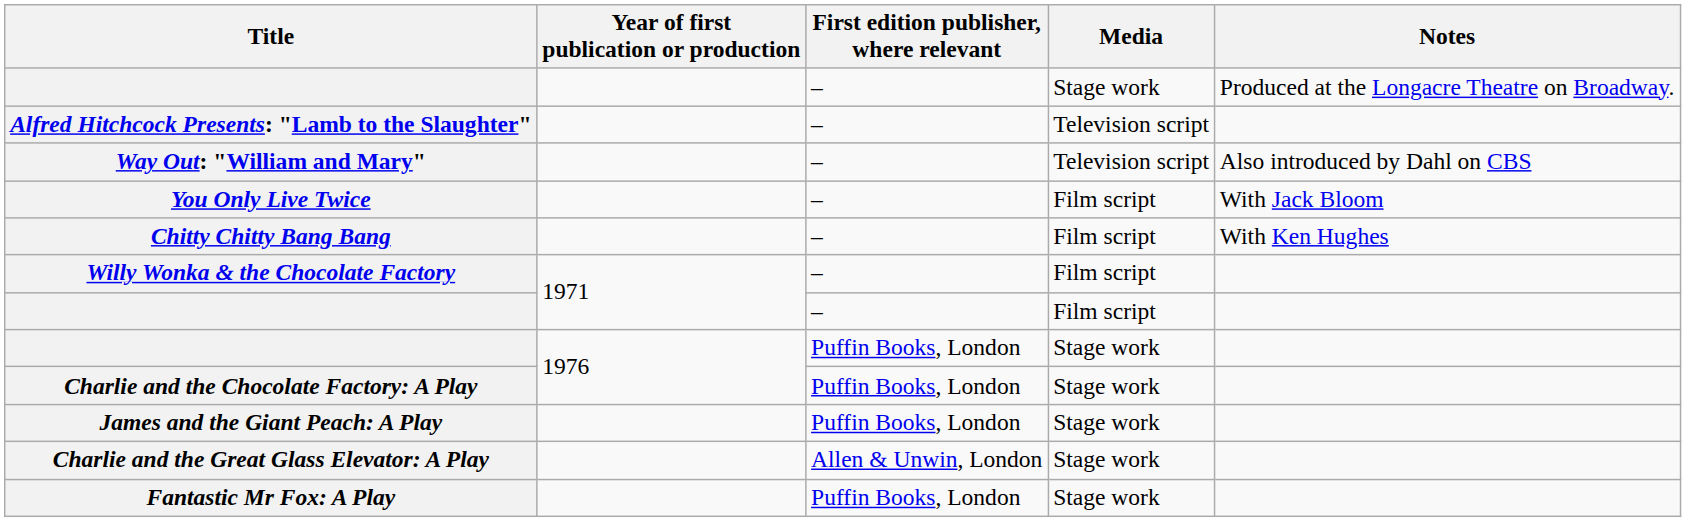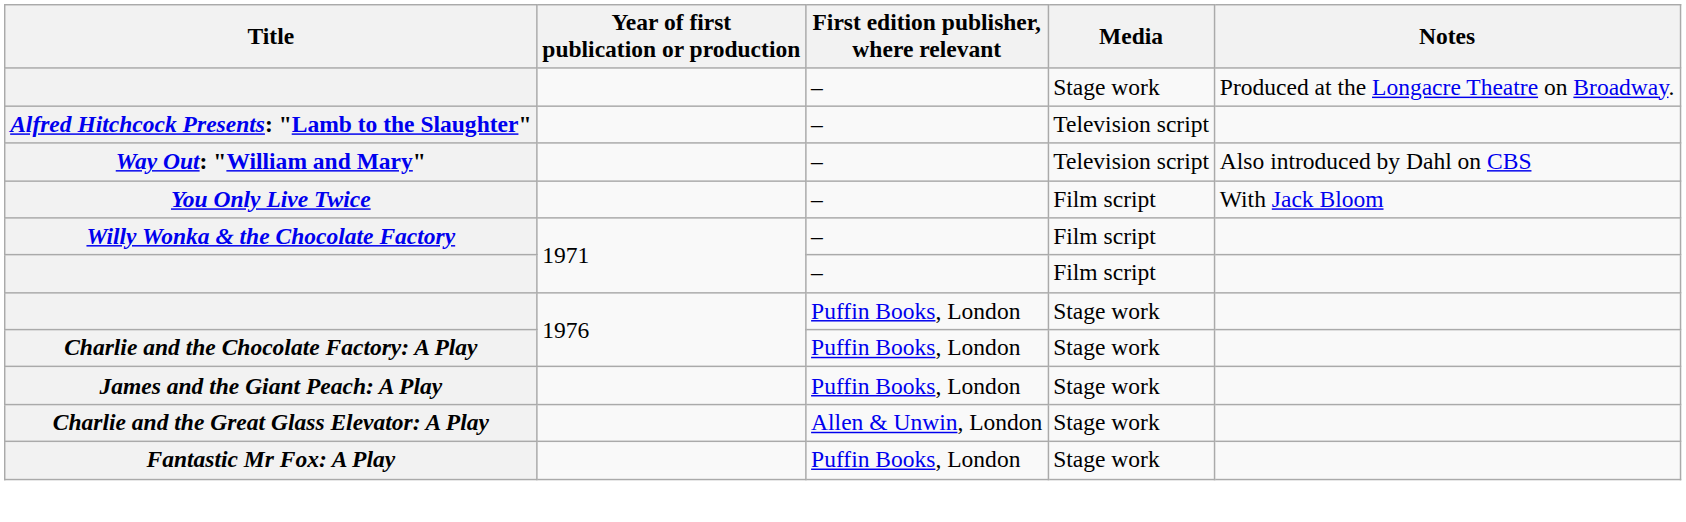 <table class="wikitable plainrowheaders sortable" style="margin-right: 0;">
 <tr>
 <th scope="col">Title</th>
 <th scope="col">Year of first<br>publication or production</th>
 <th scope="col">First edition publisher,<br>where relevant</th>
 <th scope="col">Media</th>
 <th scope="col" class="unsortable">Notes</th>
 </tr>
 <tr>
 <th scope="row"></th>
 <td></td>
 <td>–</td>
 <td>Stage work</td>
 <td>Produced at the <a href='#'>Longacre Theatre</a> on <a href='#'>Broadway</a>.</td>
 </tr>
 <tr>
 <th scope="row"><em><a href='#'>Alfred Hitchcock Presents</a></em>: "<a href='#'>Lamb to the Slaughter</a>"</th>
 <td></td>
 <td>–</td>
 <td>Television script</td>
 <td></td>
 </tr>
 <tr>
 <th scope="row"><em><a href='#'>Way Out</a></em>: "<a href='#'>William and Mary</a>"</th>
 <td></td>
 <td>–</td>
 <td>Television script</td>
 <td>Also introduced by Dahl on <a href='#'>CBS</a></td>
 </tr>
 <tr>
 <th scope="row"><em><a href='#'>You Only Live Twice</a></em></th>
 <td></td>
 <td>–</td>
 <td>Film script</td>
 <td>With <a href='#'>Jack Bloom</a></td>
-</tr>
-<tr>
-<th scope="row"><em><a href='#'>Chitty Chitty Bang Bang</a></em></th>
-<td></td>
-<td>–</td>
-<td>Film script</td>
-<td>With <a href='#'>Ken Hughes</a></td>
 </tr>
 <tr>
 <th scope="row"><em><a href='#'>Willy Wonka & the Chocolate Factory</a></em></th>
 <td rowspan=2>1971</td>
 <td>–</td>
 <td>Film script</td>
 <td></td>
 </tr>
 <tr>
 <th scope="row"></th>
 <td>–</td>
 <td>Film script</td>
 <td></td>
 </tr>
 <tr>
 <th scope="row"></th>
 <td rowspan=2>1976</td>
 <td><a href='#'>Puffin Books</a>, London</td>
 <td>Stage work</td>
 <td></td>
 </tr>
 <tr>
 <th scope="row"><em>Charlie and the Chocolate Factory: A Play</em></th>
 <td><a href='#'>Puffin Books</a>, London</td>
 <td>Stage work</td>
 <td></td>
 </tr>
 <tr>
 <th scope="row"><em>James and the Giant Peach: A Play</em></th>
 <td></td>
 <td><a href='#'>Puffin Books</a>, London</td>
 <td>Stage work</td>
 <td></td>
 </tr>
 <tr>
 <th scope="row"><em>Charlie and the Great Glass Elevator: A Play</em></th>
 <td></td>
 <td><a href='#'>Allen & Unwin</a>, London</td>
 <td>Stage work</td>
 <td></td>
 </tr>
 <tr>
 <th scope="row"><em>Fantastic Mr Fox: A Play</em></th>
 <td></td>
 <td><a href='#'>Puffin Books</a>, London</td>
 <td>Stage work</td>
 <td></td>
 </tr>
 </table>
